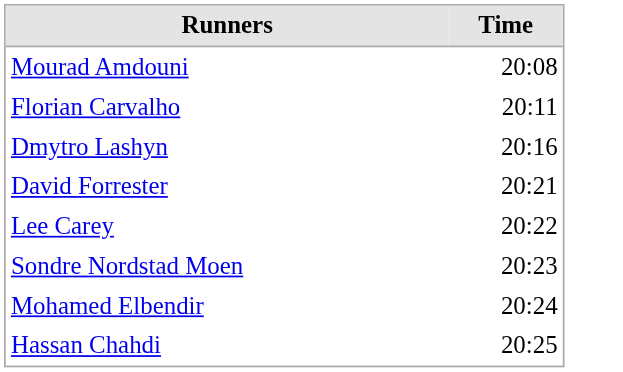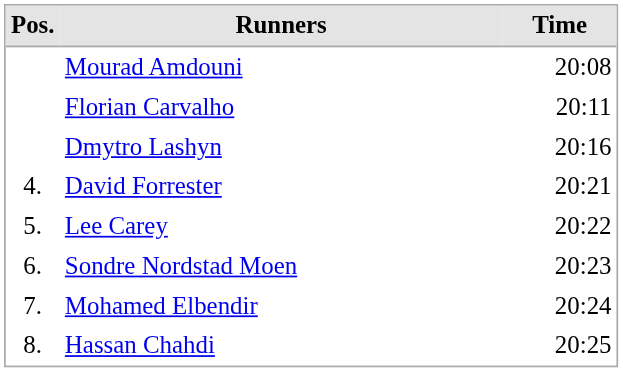 <table cellspacing="0" cellpadding="3" style="border:1px solid #AAAAAA;font-size:90%">
 <tr bgcolor="#E4E4E4">
+<th style="border-bottom:1px solid #AAAAAA" width=10>Pos.</th>
 <th style="border-bottom:1px solid #AAAAAA" width=250>Runners</th>
 <th style="border-bottom:1px solid #AAAAAA" width=60>Time</th>
 </tr>
 <tr align="center">
+<td align="center"></td>
 <td align="left"> <a href='#'>Mourad Amdouni</a></td>
 <td align="right">20:08</td>
 </tr>
 <tr align="center">
+<td align="center"></td>
 <td align="left"> <a href='#'>Florian Carvalho</a></td>
 <td align="right">20:11</td>
 </tr>
 <tr align="center">
+<td align="center"></td>
 <td align="left"> <a href='#'>Dmytro Lashyn</a></td>
 <td align="right">20:16</td>
 </tr>
 <tr align="center">
+<td align="center">4.</td>
 <td align="left"> <a href='#'>David Forrester</a></td>
 <td align="right">20:21</td>
 </tr>
 <tr align="center">
+<td align="center">5.</td>
 <td align="left"> <a href='#'>Lee Carey</a></td>
 <td align="right">20:22</td>
 </tr>
 <tr align="center">
+<td align="center">6.</td>
 <td align="left"> <a href='#'>Sondre Nordstad Moen</a></td>
 <td align="right">20:23</td>
 </tr>
 <tr align="center">
+<td align="center">7.</td>
 <td align="left"> <a href='#'>Mohamed Elbendir</a></td>
 <td align="right">20:24</td>
 </tr>
 <tr align="center">
+<td align="center">8.</td>
 <td align="left"> <a href='#'>Hassan Chahdi</a></td>
 <td align="right">20:25</td>
 </tr>
 </table>
